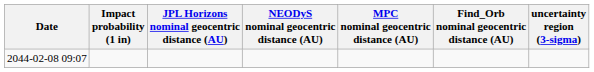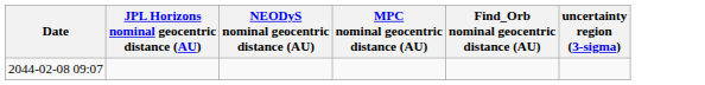 <table class="wikitable sortable" style="font-size: 0.9em;">
 <tr>
 <th>Date</th>
-<th class=unsortable>Impact<br>probability<br>(1 in)</th>
 <th><a href='#'>JPL Horizons</a><br><a href='#'>nominal</a> geocentric<br>distance (<a href='#'>AU</a>)</th>
 <th><a href='#'>NEODyS</a><br>nominal geocentric<br>distance (AU)</th>
 <th><a href='#'>MPC</a><br>nominal geocentric<br>distance (AU)</th>
 <th>Find_Orb<br>nominal geocentric<br>distance (AU)</th>
 <th>uncertainty<br>region<br>(<a href='#'>3-sigma</a>)</th>
 </tr>
 <tr>
 <td>2044-02-08 09:07</td>
 <td></td>
 <td></td>
 <td></td>
 <td></td>
 <td></td>
-<td></td>
 </tr>
 </table>
